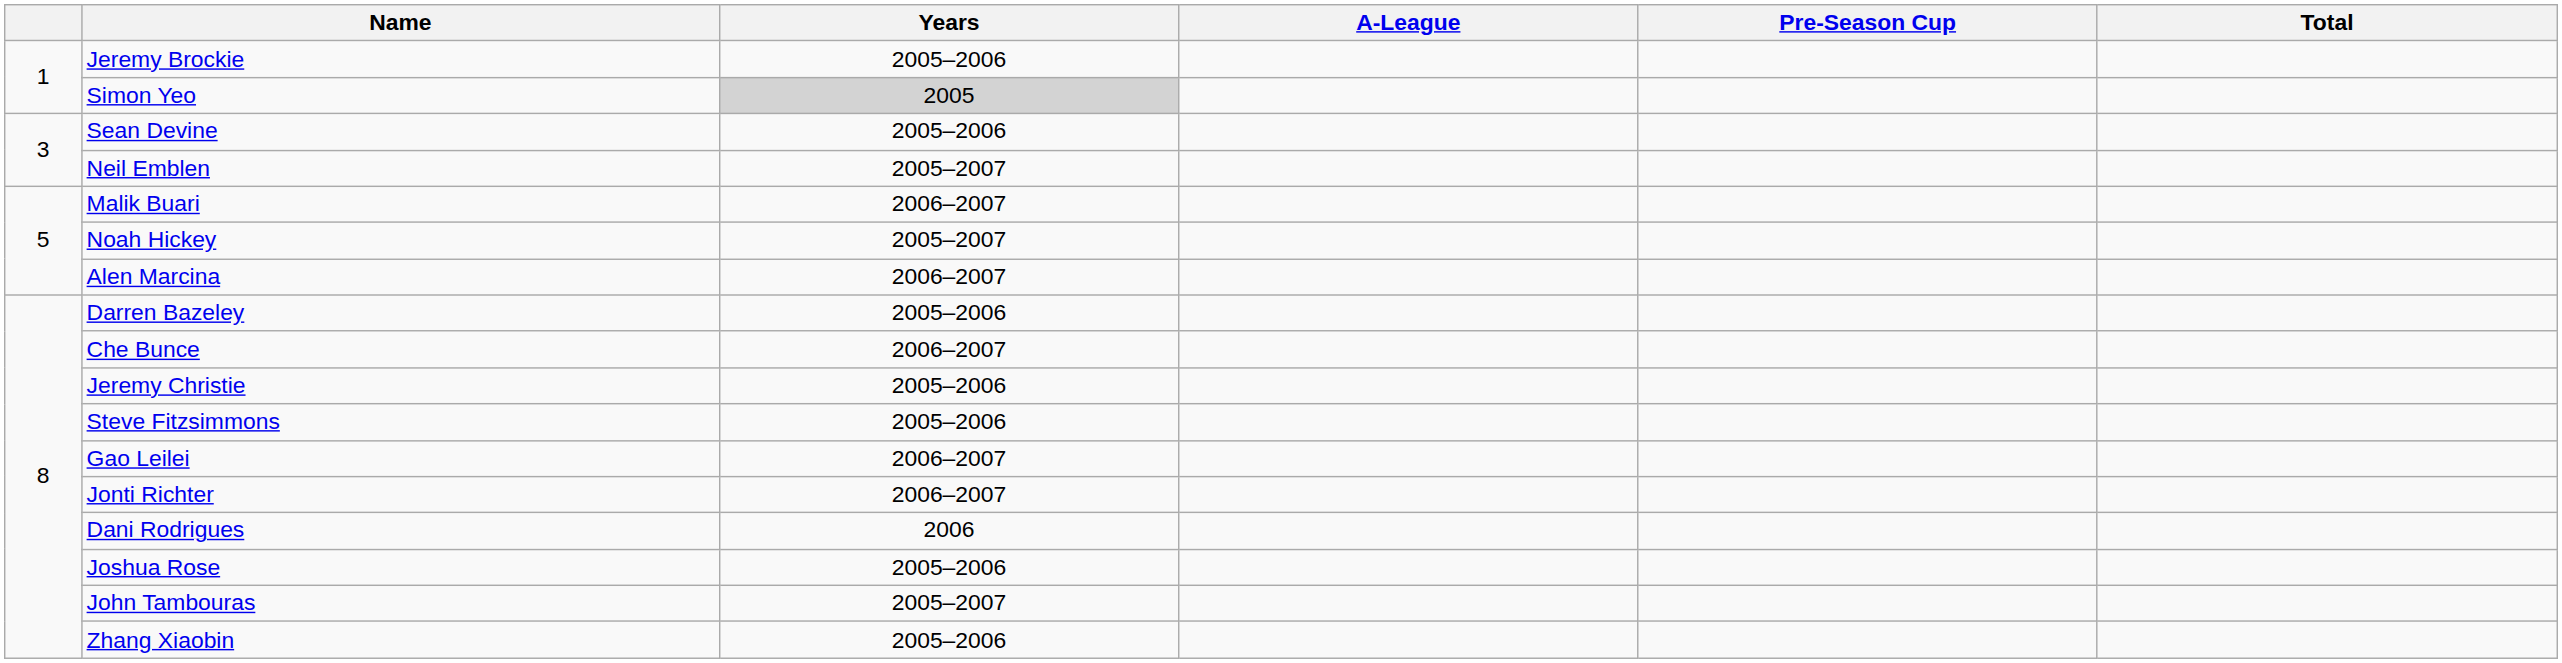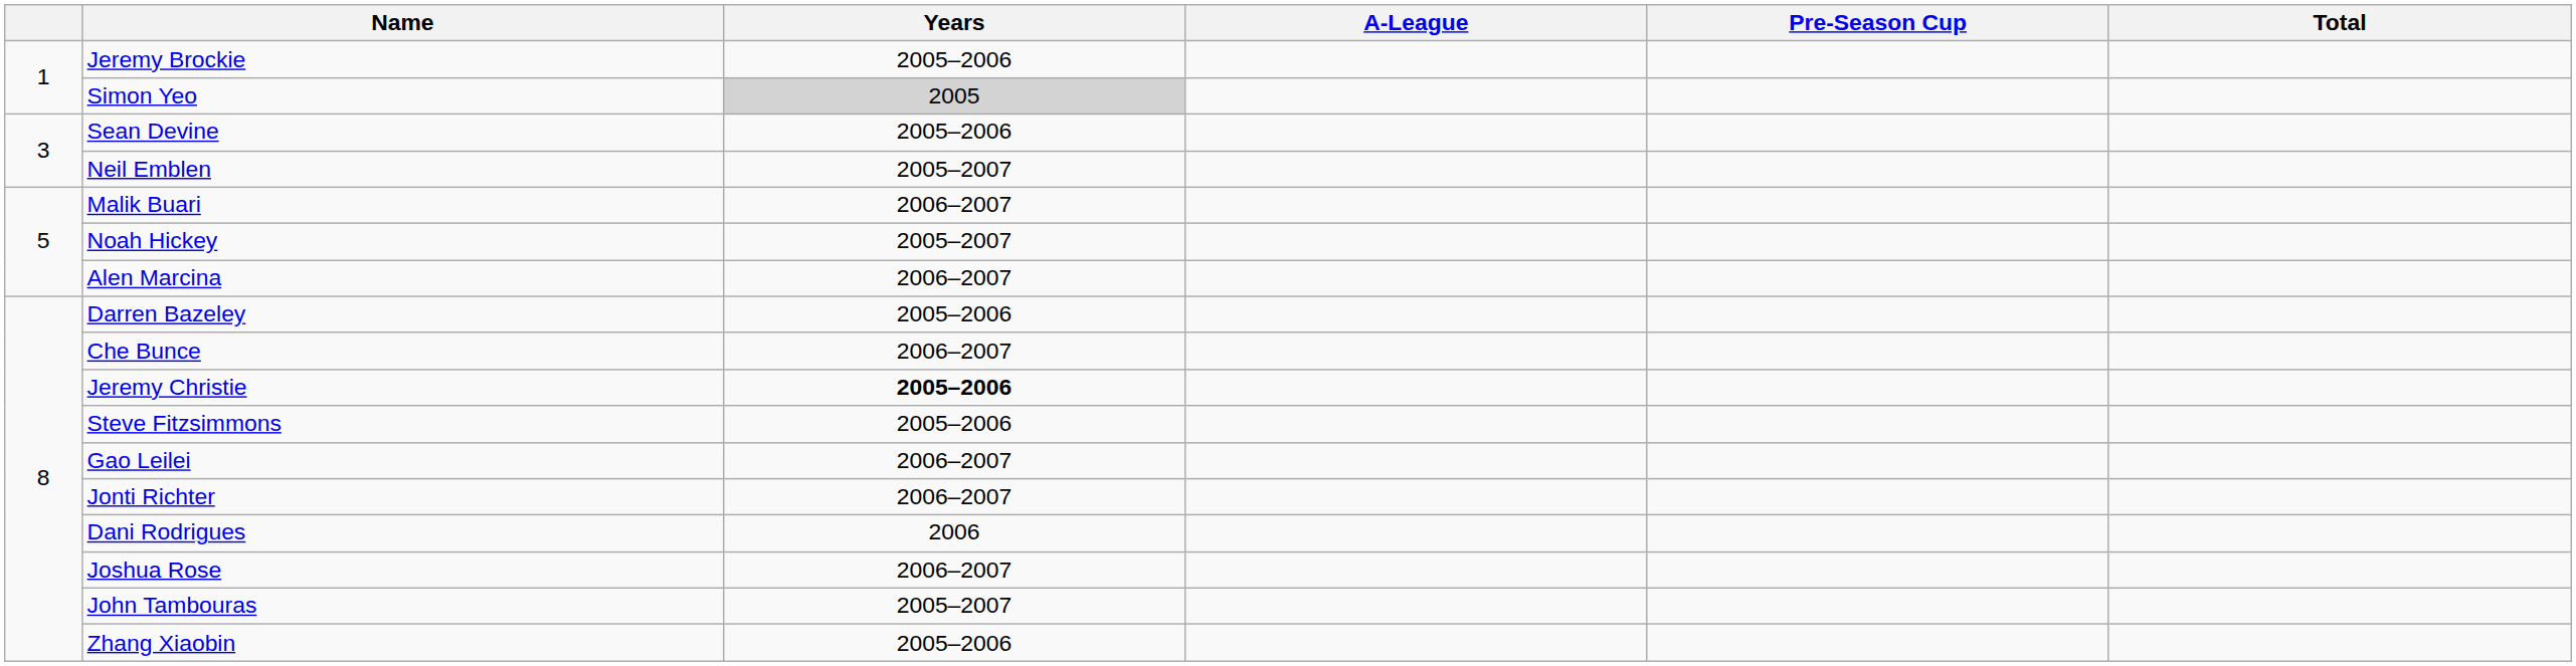 <table class="wikitable sortable" width=90% style="text-align:center">
 <tr>
 <th></th>
 <th width=25%>Name</th>
 <th width=18%>Years</th>
 <th width=18%><a href='#'>A-League</a></th>
 <th width=18%><a href='#'>Pre-Season Cup</a></th>
 <th width=18%>Total</th>
 </tr>
 <tr>
 <td rowspan=2>1</td>
 <td align="left"> <a href='#'>Jeremy Brockie</a></td>
 <td>2005–2006</td>
 <td></td>
 <td></td>
 <td></td>
 </tr>
 <tr>
 <td align="left"> <a href='#'>Simon Yeo</a></td>
 <td style="background: lightgrey;">2005</td>
 <td></td>
 <td></td>
 <td></td>
 </tr>
 <tr>
 <td rowspan=2>3</td>
 <td align="left"> <a href='#'>Sean Devine</a></td>
 <td>2005–2006</td>
 <td></td>
 <td></td>
 <td></td>
 </tr>
 <tr>
 <td align="left"> <a href='#'>Neil Emblen</a></td>
 <td>2005–2007</td>
 <td></td>
 <td></td>
 <td></td>
 </tr>
 <tr>
 <td rowspan=3>5</td>
 <td align="left"> <a href='#'>Malik Buari</a></td>
 <td>2006–2007</td>
 <td></td>
 <td></td>
 <td></td>
 </tr>
 <tr>
 <td align="left"> <a href='#'>Noah Hickey</a></td>
 <td>2005–2007</td>
 <td></td>
 <td></td>
 <td></td>
 </tr>
 <tr>
 <td align="left"> <a href='#'>Alen Marcina</a></td>
 <td>2006–2007</td>
 <td></td>
 <td></td>
 <td></td>
 </tr>
 <tr>
 <td rowspan=10>8</td>
 <td align="left"> <a href='#'>Darren Bazeley</a></td>
 <td>2005–2006</td>
 <td></td>
 <td></td>
 <td></td>
 </tr>
 <tr>
 <td align="left"> <a href='#'>Che Bunce</a></td>
 <td>2006–2007</td>
 <td></td>
 <td></td>
 <td></td>
 </tr>
 <tr>
 <td align="left"> <a href='#'>Jeremy Christie</a></td>
-<td>2005–2006</td>
+<td><strong>2005–2006</strong></td>
 <td></td>
 <td></td>
 <td></td>
 </tr>
 <tr>
 <td align="left"> <a href='#'>Steve Fitzsimmons</a></td>
 <td>2005–2006</td>
 <td></td>
 <td></td>
 <td></td>
 </tr>
 <tr>
 <td align="left"> <a href='#'>Gao Leilei</a></td>
 <td>2006–2007</td>
 <td></td>
 <td></td>
 <td></td>
 </tr>
 <tr>
 <td align="left"> <a href='#'>Jonti Richter</a></td>
 <td>2006–2007</td>
 <td></td>
 <td></td>
 <td></td>
 </tr>
 <tr>
 <td align="left"> <a href='#'>Dani Rodrigues</a></td>
 <td>2006</td>
 <td></td>
 <td></td>
 <td></td>
 </tr>
 <tr>
 <td align="left"> <a href='#'>Joshua Rose</a></td>
-<td>2005–2006</td>
+<td>2006–2007</td>
 <td></td>
 <td></td>
 <td></td>
 </tr>
 <tr>
 <td align="left"> <a href='#'>John Tambouras</a></td>
 <td>2005–2007</td>
 <td></td>
 <td></td>
 <td></td>
 </tr>
 <tr>
 <td align="left"> <a href='#'>Zhang Xiaobin</a></td>
 <td>2005–2006</td>
 <td></td>
 <td></td>
 <td></td>
 </tr>
 </table>
